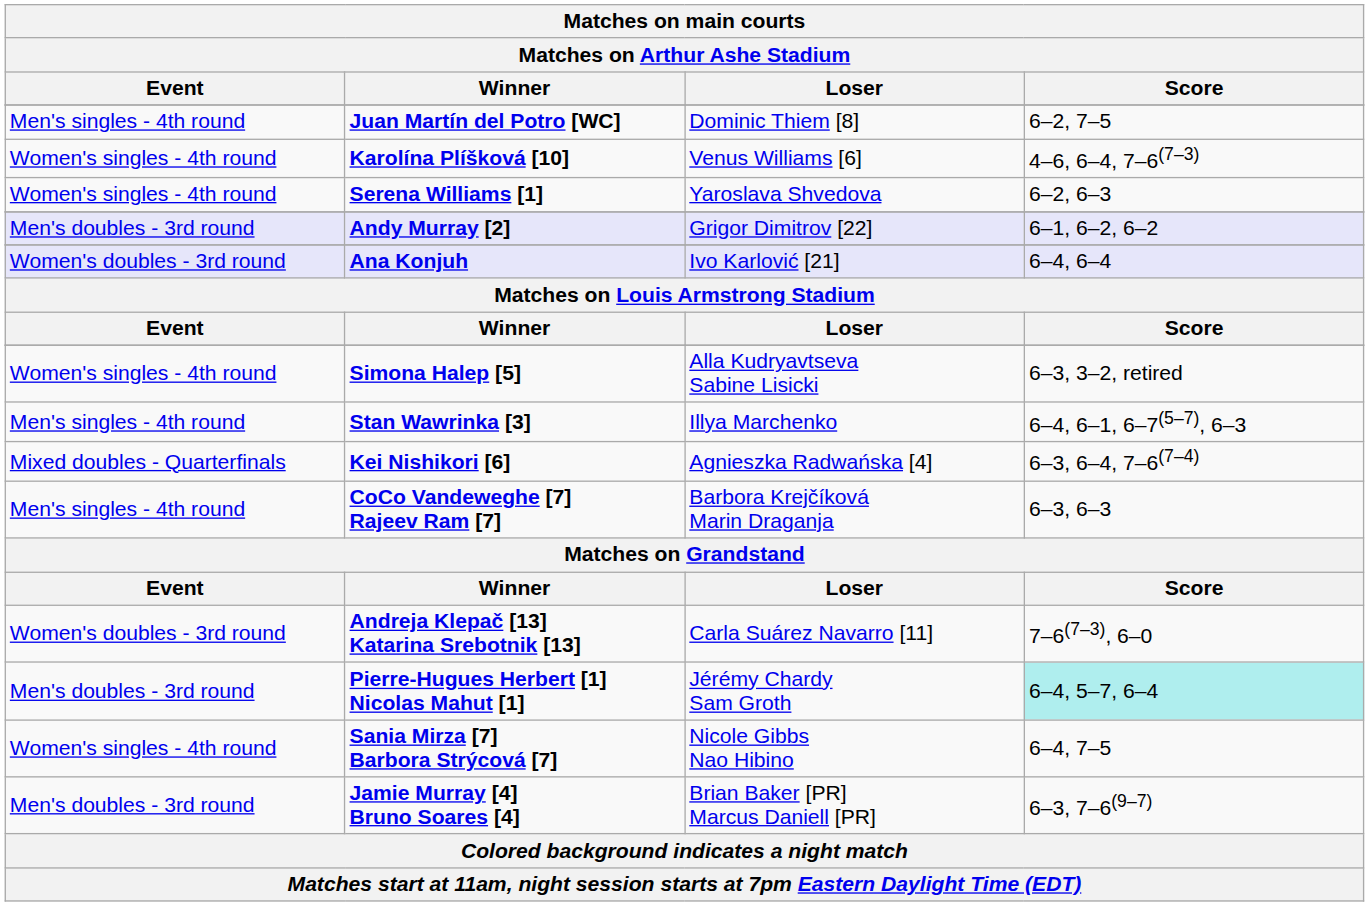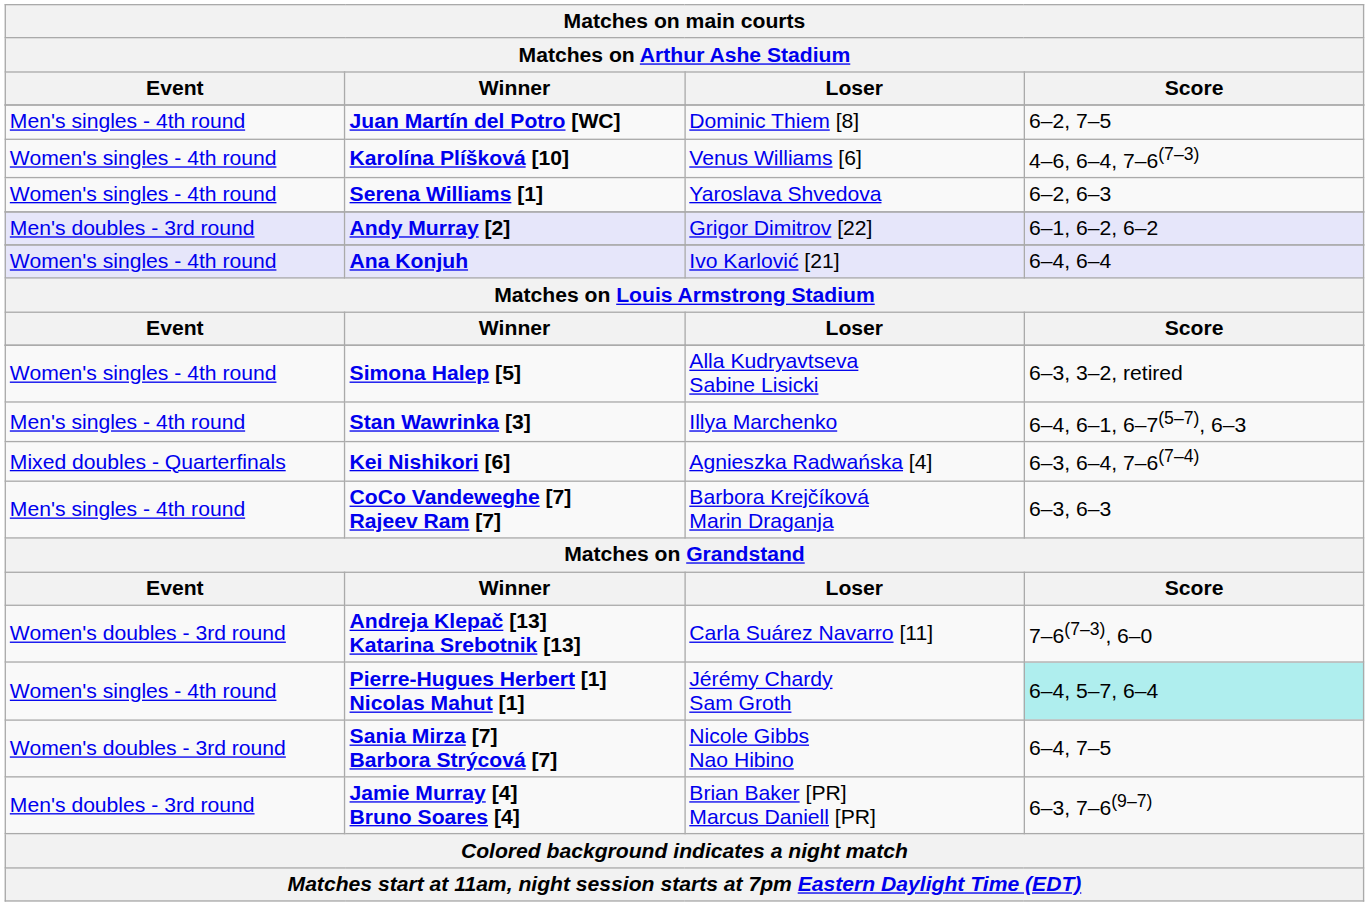 <table class="wikitable" style="margin:auto;">
 <tr>
 <th colspan="4" style="white-space:nowrap;">Matches on main courts</th>
 </tr>
 <tr>
 <th colspan="4"><strong>Matches on <a href='#'>Arthur Ashe Stadium</a></strong></th>
 </tr>
 <tr>
 <th width=250>Event</th>
 <th width=250>Winner</th>
 <th width=250>Loser</th>
 <th width=250>Score</th>
 </tr>
 <tr>
 </tr>
 <tr>
 <td><a href='#'>Men's singles - 4th round</a></td>
 <td><strong> <a href='#'>Juan Martín del Potro</a> [WC]</strong></td>
 <td> <a href='#'>Dominic Thiem</a> [8]</td>
 <td>6–2, 7–5</td>
 </tr>
 <tr>
 <td><a href='#'>Women's singles - 4th round</a></td>
 <td><strong> <a href='#'>Karolína Plíšková</a> [10]</strong></td>
 <td> <a href='#'>Venus Williams</a> [6]</td>
 <td>4–6, 6–4, 7–6<sup>(7–3)</sup></td>
 </tr>
 <tr>
 <td><a href='#'>Women's singles - 4th round</a></td>
 <td><strong> <a href='#'>Serena Williams</a> [1]</strong></td>
 <td> <a href='#'>Yaroslava Shvedova</a></td>
 <td>6–2, 6–3</td>
 </tr>
 <tr>
 </tr>
 <tr bgcolor=lavender>
 <td><a href='#'>Men's doubles - 3rd round</a></td>
 <td><strong> <a href='#'>Andy Murray</a> [2]</strong></td>
 <td> <a href='#'>Grigor Dimitrov</a> [22]</td>
 <td>6–1, 6–2, 6–2</td>
 </tr>
 <tr>
 </tr>
 <tr bgcolor=lavender>
-<td><a href='#'>Women's doubles - 3rd round</a></td>
+<td><a href='#'>Women's singles - 4th round</a></td>
 <td><strong> <a href='#'>Ana Konjuh</a></strong></td>
 <td> <a href='#'>Ivo Karlović</a> [21]</td>
 <td>6–4, 6–4</td>
 </tr>
 <tr>
 <th colspan="4"><strong>Matches on <a href='#'>Louis Armstrong Stadium</a></strong></th>
 </tr>
 <tr>
 <th width=250>Event</th>
 <th width=250>Winner</th>
 <th width=250>Loser</th>
 <th width=250>Score</th>
 </tr>
 <tr>
 </tr>
 <tr>
 <td><a href='#'>Women's singles - 4th round</a></td>
 <td><strong> <a href='#'>Simona Halep</a> [5]</strong></td>
 <td> <a href='#'>Alla Kudryavtseva</a> <br>  <a href='#'>Sabine Lisicki</a></td>
 <td>6–3, 3–2, retired</td>
 </tr>
 <tr>
 <td><a href='#'>Men's singles - 4th round</a></td>
 <td><strong> <a href='#'>Stan Wawrinka</a> [3]</strong></td>
 <td> <a href='#'>Illya Marchenko</a></td>
 <td>6–4, 6–1, 6–7<sup>(5–7)</sup>, 6–3</td>
 </tr>
 <tr>
 <td><a href='#'>Mixed doubles - Quarterfinals</a></td>
 <td><strong> <a href='#'>Kei Nishikori</a> [6]</strong></td>
 <td> <a href='#'>Agnieszka Radwańska</a> [4]</td>
 <td>6–3, 6–4, 7–6<sup>(7–4)</sup></td>
 </tr>
 <tr>
 <td><a href='#'>Men's singles - 4th round</a></td>
 <td><strong>  <a href='#'>CoCo Vandeweghe</a> [7]<br>  <a href='#'>Rajeev Ram</a> [7]</strong></td>
 <td> <a href='#'>Barbora Krejčíková</a> <br>  <a href='#'>Marin Draganja</a></td>
 <td>6–3, 6–3</td>
 </tr>
 <tr>
 <th colspan="4"><strong>Matches on <a href='#'>Grandstand</a></strong></th>
 </tr>
 <tr>
 <th width=250>Event</th>
 <th width=250>Winner</th>
 <th width=250>Loser</th>
 <th width=250>Score</th>
 </tr>
 <tr>
 <td><a href='#'>Women's doubles - 3rd round</a></td>
 <td><strong> <a href='#'>Andreja Klepač</a> [13]<br>  <a href='#'>Katarina Srebotnik</a> [13]</strong></td>
 <td> <a href='#'>Carla Suárez Navarro</a> [11]</td>
 <td>7–6<sup>(7–3)</sup>, 6–0</td>
 </tr>
 <tr>
-<td><a href='#'>Men's doubles - 3rd round</a></td>
+<td><a href='#'>Women's singles - 4th round</a></td>
 <td><strong> <a href='#'>Pierre-Hugues Herbert</a> [1]<br>  <a href='#'>Nicolas Mahut</a> [1]</strong></td>
 <td> <a href='#'>Jérémy Chardy</a> <br>  <a href='#'>Sam Groth</a></td>
 <td style="background: paleturquoise;">6–4, 5–7, 6–4</td>
 </tr>
 <tr>
-<td><a href='#'>Women's singles - 4th round</a></td>
+<td><a href='#'>Women's doubles - 3rd round</a></td>
 <td><strong> <a href='#'>Sania Mirza</a> [7]<br>  <a href='#'>Barbora Strýcová</a> [7]</strong></td>
 <td> <a href='#'>Nicole Gibbs</a> <br>  <a href='#'>Nao Hibino</a></td>
 <td>6–4, 7–5</td>
 </tr>
 <tr>
 <td><a href='#'>Men's doubles - 3rd round</a></td>
 <td><strong> <a href='#'>Jamie Murray</a> [4]<br>  <a href='#'>Bruno Soares</a> [4]</strong></td>
 <td> <a href='#'>Brian Baker</a> [PR]<br>  <a href='#'>Marcus Daniell</a> [PR]</td>
 <td>6–3, 7–6<sup>(9–7)</sup></td>
 </tr>
 <tr>
 <th colspan=4><em>Colored background indicates a night match</em></th>
 </tr>
 <tr>
 <th colspan=4><em>Matches start at 11am, night session starts at 7pm <a href='#'>Eastern Daylight Time (EDT)</a></em></th>
 </tr>
 </table>
